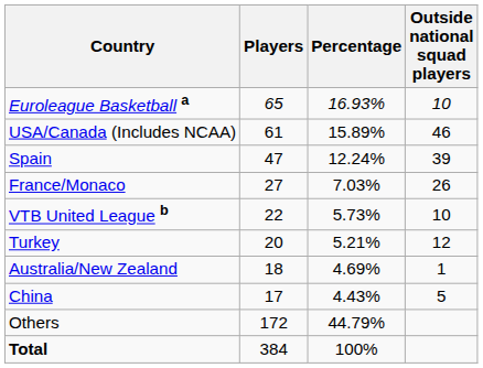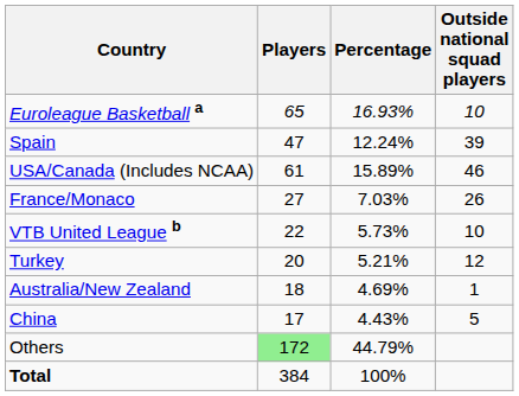 <table class="wikitable sortable">
 <tr>
 <th>Country</th>
 <th>Players</th>
 <th>Percentage</th>
 <th>Outside<br>national<br>squad<br> players</th>
 </tr>
 <tr>
 <td> <em><a href='#'>Euroleague Basketball</a></em> <sup> <strong>a</strong> </sup></td>
 <td style="text-align:center"><em>65</em></td>
 <td style="text-align:center"><em>16.93%</em></td>
 <td style="text-align:center"><em>10</em></td>
 </tr>
 <tr>
+<td> <a href='#'>Spain</a></td>
+<td style="text-align:center">47</td>
+<td style="text-align:center">12.24%</td>
+<td style="text-align:center">39</td>
+</tr>
+<tr>
 <td> <a href='#'>USA/Canada</a> (Includes NCAA)</td>
 <td style="text-align:center">61</td>
 <td style="text-align:center">15.89%</td>
 <td style="text-align:center">46</td>
-</tr>
-<tr>
-<td> <a href='#'>Spain</a></td>
-<td style="text-align:center">47</td>
-<td style="text-align:center">12.24%</td>
-<td style="text-align:center">39</td>
 </tr>
 <tr>
 <td> <a href='#'>France/Monaco</a></td>
 <td style="text-align:center">27</td>
 <td style="text-align:center">7.03%</td>
 <td style="text-align:center">26</td>
 </tr>
 <tr>
 <td> <a href='#'>VTB United League</a> <sup> <strong>b</strong> </sup></td>
 <td style="text-align:center">22</td>
 <td style="text-align:center">5.73%</td>
 <td style="text-align:center">10</td>
 </tr>
 <tr>
 <td> <a href='#'>Turkey</a></td>
 <td style="text-align:center">20</td>
 <td style="text-align:center">5.21%</td>
 <td style="text-align:center">12</td>
 </tr>
 <tr>
 <td> <a href='#'>Australia/New Zealand</a></td>
 <td style="text-align:center">18</td>
 <td style="text-align:center">4.69%</td>
 <td style="text-align:center">1</td>
 </tr>
 <tr>
 <td> <a href='#'>China</a></td>
 <td style="text-align:center">17</td>
 <td style="text-align:center">4.43%</td>
 <td style="text-align:center">5</td>
 </tr>
 <tr>
 <td>Others</td>
-<td style="text-align:center">172</td>
+<td style="background: lightgreen; text-align:center">172</td>
 <td style="text-align:center">44.79%</td>
 <td></td>
 </tr>
 <tr>
 <td><strong>Total</strong></td>
 <td style="text-align:center">384</td>
 <td style="text-align:center">100%</td>
 <td></td>
 </tr>
 </table>
